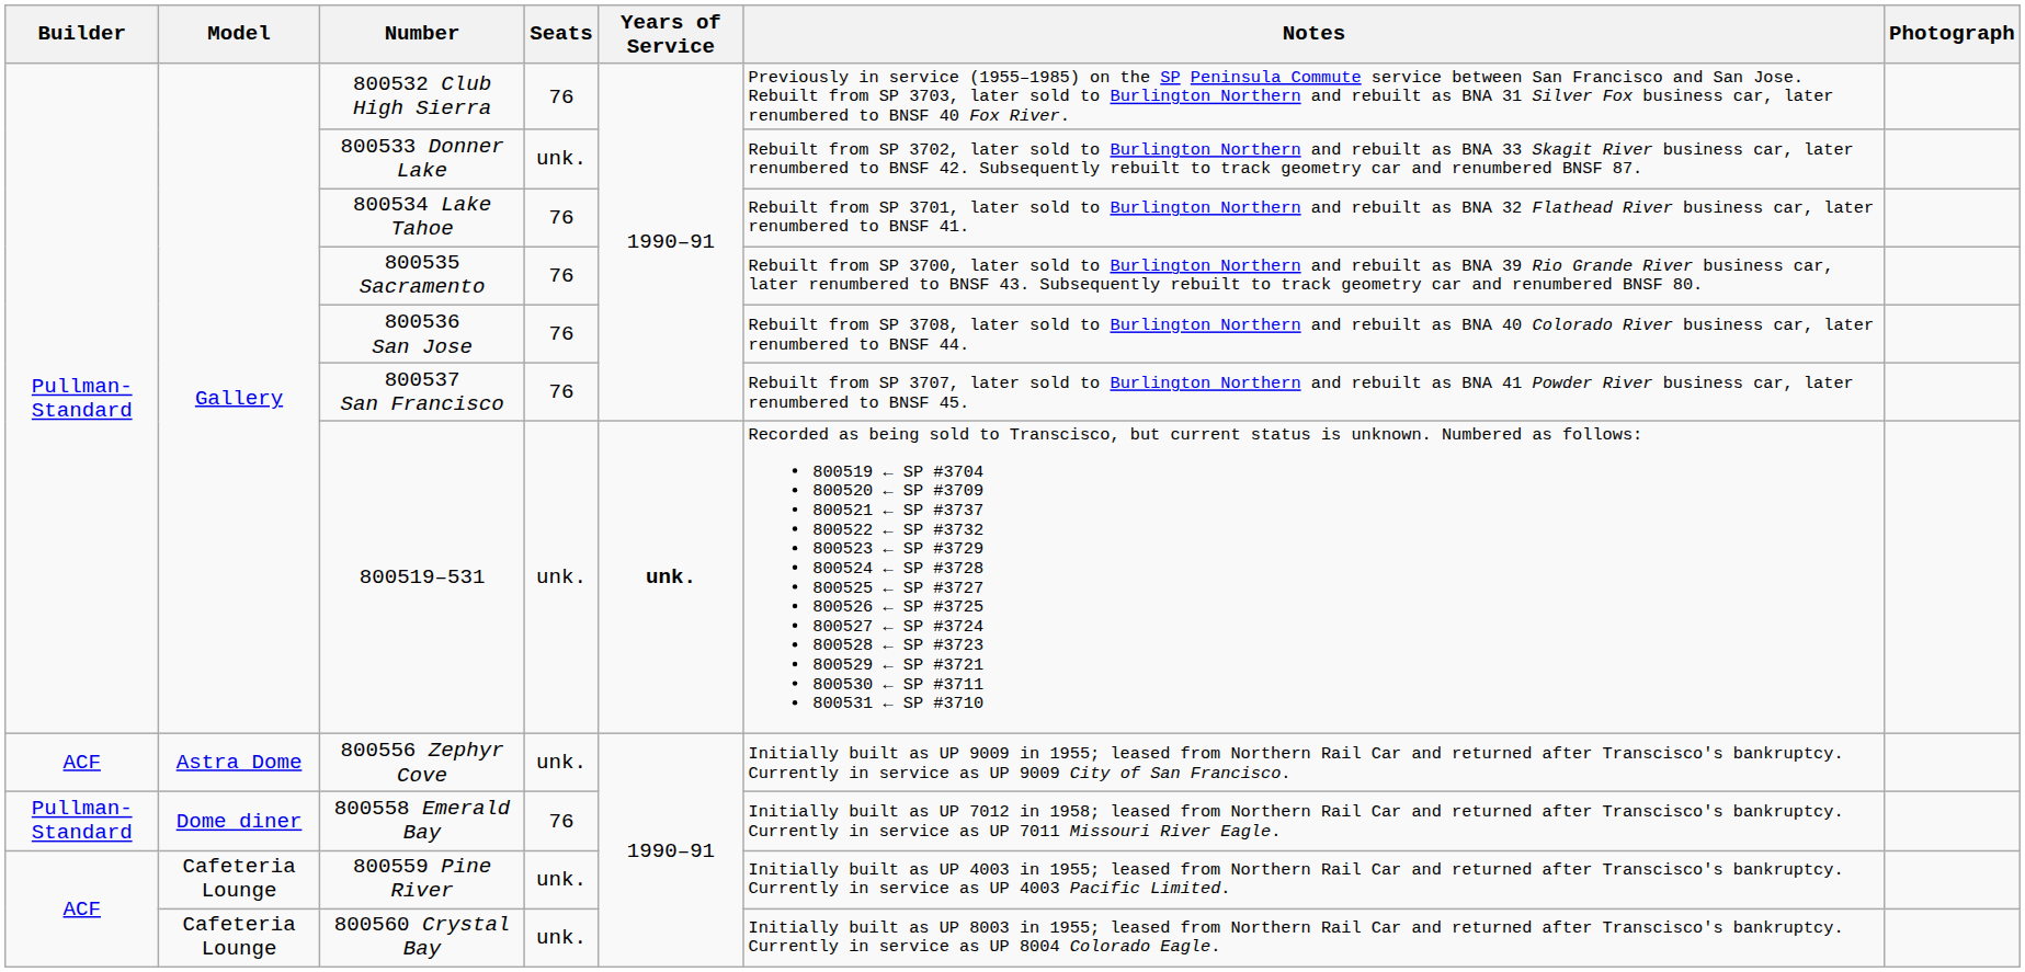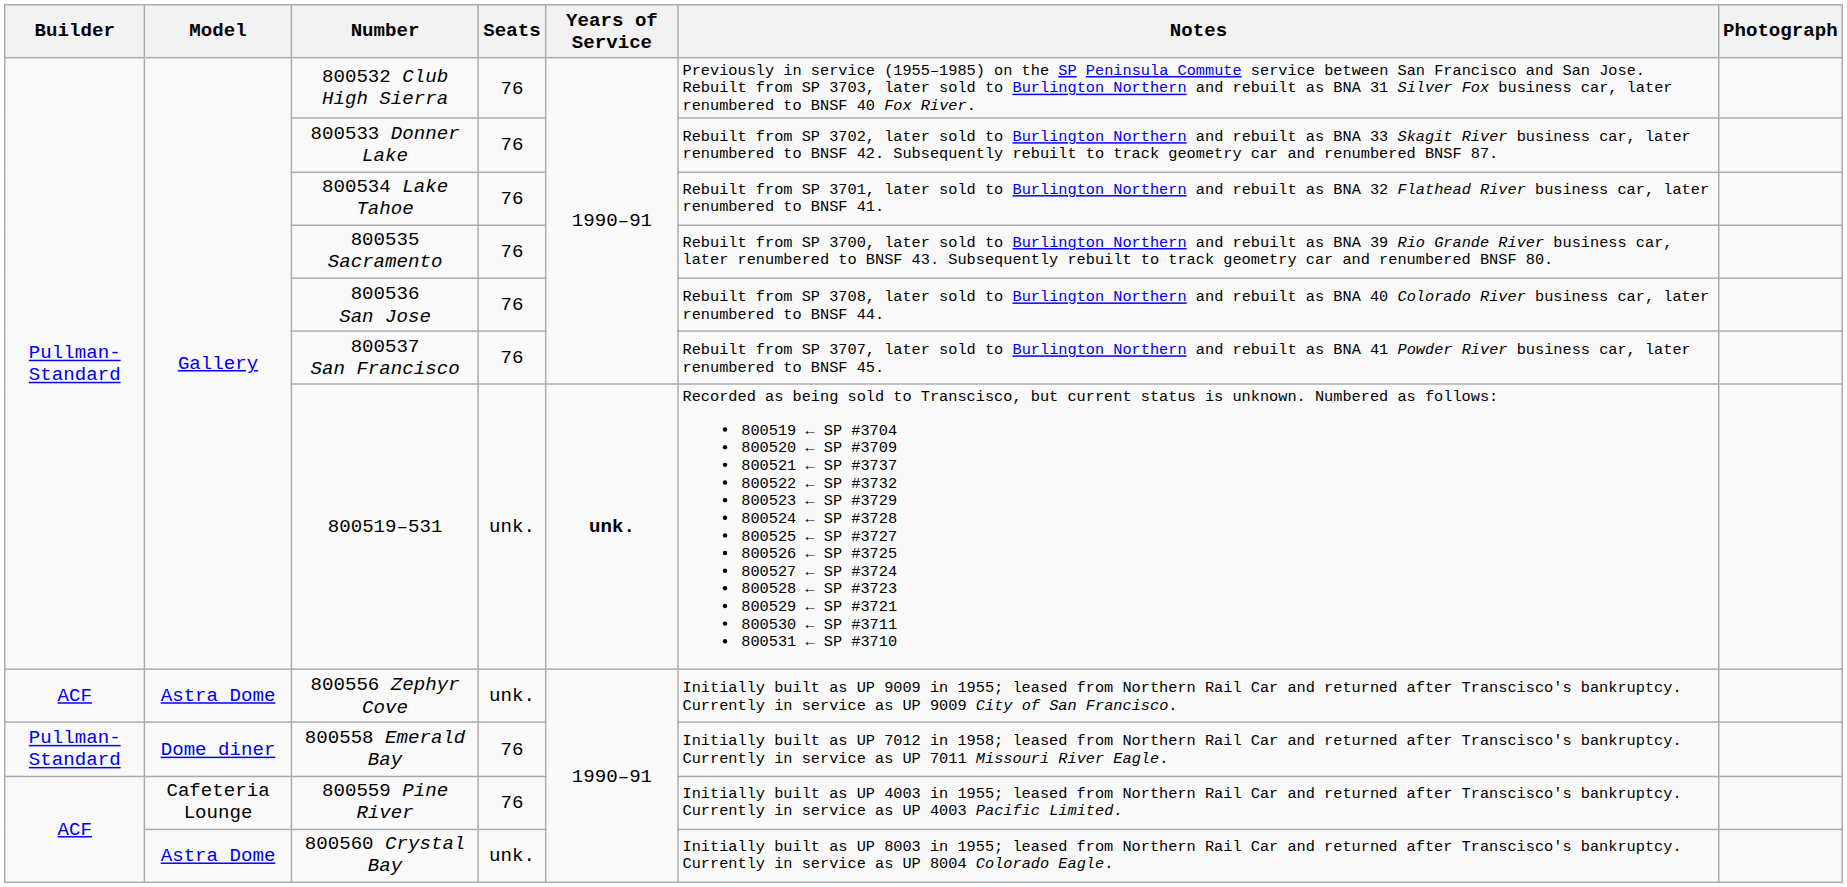 <table class="wikitable sortable" style="text-align:center">
 <tr>
 <th>Builder</th>
 <th>Model</th>
 <th>Number</th>
 <th>Seats</th>
 <th>Years of Service</th>
 <th>Notes</th>
 <th>Photograph</th>
 </tr>
 <tr>
 <td rowspan=7><a href='#'>Pullman-Standard</a></td>
 <td rowspan=7><a href='#'>Gallery</a></td>
 <td>800532 <em>Club High Sierra</em></td>
 <td>76</td>
 <td rowspan=6>1990–91</td>
 <td style="text-align:left;font-size: 80%;">Previously in service (1955–1985) on the <a href='#'>SP</a> <a href='#'>Peninsula Commute</a> service between San Francisco and San Jose. Rebuilt from SP 3703, later sold to <a href='#'>Burlington Northern</a> and rebuilt as BNA 31 <em>Silver Fox</em> business car, later renumbered to BNSF 40 <em>Fox River</em>.</td>
 <td></td>
 </tr>
 <tr>
 <td>800533 <em>Donner Lake</em></td>
-<td>unk.</td>
+<td>76</td>
 <td style="text-align:left;font-size: 80%;">Rebuilt from SP 3702, later sold to <a href='#'>Burlington Northern</a> and rebuilt as BNA 33 <em>Skagit River</em> business car, later renumbered to BNSF 42. Subsequently rebuilt to track geometry car and renumbered BNSF 87.</td>
 <td></td>
 </tr>
 <tr>
 <td>800534 <em>Lake Tahoe</em></td>
 <td>76</td>
 <td style="text-align:left;font-size: 80%;">Rebuilt from SP 3701, later sold to <a href='#'>Burlington Northern</a> and rebuilt as BNA 32 <em>Flathead River</em> business car, later renumbered to BNSF 41.</td>
 <td></td>
 </tr>
 <tr>
 <td>800535 <em>Sacramento</em></td>
 <td>76</td>
 <td style="text-align:left;font-size: 80%;">Rebuilt from SP 3700, later sold to <a href='#'>Burlington Northern</a> and rebuilt as BNA 39 <em>Rio Grande River</em> business car, later renumbered to BNSF 43. Subsequently rebuilt to track geometry car and renumbered BNSF 80.</td>
 <td></td>
 </tr>
 <tr>
 <td>800536<br><em>San Jose</em></td>
 <td>76</td>
 <td style="text-align:left;font-size: 80%;">Rebuilt from SP 3708, later sold to <a href='#'>Burlington Northern</a> and rebuilt as BNA 40 <em>Colorado River</em> business car, later renumbered to BNSF 44.</td>
 <td></td>
 </tr>
 <tr>
 <td>800537<br><em>San Francisco</em></td>
 <td>76</td>
 <td style="text-align:left;font-size: 80%;">Rebuilt from SP 3707, later sold to <a href='#'>Burlington Northern</a> and rebuilt as BNA 41 <em>Powder River</em> business car, later renumbered to BNSF 45.</td>
 <td></td>
 </tr>
 <tr>
 <td>800519–531</td>
 <td>unk.</td>
 <td><strong>unk.</strong></td>
 <td style="text-align:left;font-size: 80%;">Recorded as being sold to Transcisco, but current status is unknown. Numbered as follows:<br><ul><li>800519 ← SP #3704</li><li>800520 ← SP #3709</li><li>800521 ← SP #3737</li><li>800522 ← SP #3732</li><li>800523 ← SP #3729</li><li>800524 ← SP #3728</li><li>800525 ← SP #3727</li><li>800526 ← SP #3725</li><li>800527 ← SP #3724</li><li>800528 ← SP #3723</li><li>800529 ← SP #3721</li><li>800530 ← SP #3711</li><li>800531 ← SP #3710</li></ul></td>
 <td></td>
 </tr>
 <tr>
 <td><a href='#'>ACF</a></td>
 <td><a href='#'>Astra Dome</a></td>
 <td>800556 <em>Zephyr Cove</em></td>
 <td>unk.</td>
 <td rowspan=4>1990–91</td>
 <td style="text-align:left;font-size: 80%;">Initially built as UP 9009 in 1955; leased from Northern Rail Car and returned after Transcisco's bankruptcy. Currently in service as UP 9009 <em>City of San Francisco</em>.</td>
 <td></td>
 </tr>
 <tr>
 <td><a href='#'>Pullman-Standard</a></td>
 <td><a href='#'>Dome diner</a></td>
 <td>800558 <em>Emerald Bay</em></td>
 <td>76</td>
 <td style="text-align:left;font-size: 80%;">Initially built as UP 7012 in 1958; leased from Northern Rail Car and returned after Transcisco's bankruptcy. Currently in service as UP 7011 <em>Missouri River Eagle</em>.</td>
 <td></td>
 </tr>
 <tr>
 <td rowspan=2><a href='#'>ACF</a></td>
 <td>Cafeteria Lounge</td>
 <td>800559 <em>Pine River</em></td>
-<td>unk.</td>
+<td>76</td>
 <td style="text-align:left;font-size: 80%;">Initially built as UP 4003 in 1955; leased from Northern Rail Car and returned after Transcisco's bankruptcy. Currently in service as UP 4003 <em>Pacific Limited</em>.</td>
 <td></td>
 </tr>
 <tr>
-<td>Cafeteria Lounge</td>
+<td><a href='#'>Astra Dome</a></td>
 <td>800560 <em>Crystal Bay</em></td>
 <td>unk.</td>
 <td style="text-align:left;font-size: 80%;">Initially built as UP 8003 in 1955; leased from Northern Rail Car and returned after Transcisco's bankruptcy. Currently in service as UP 8004 <em>Colorado Eagle</em>.</td>
 <td></td>
 </tr>
 </table>
